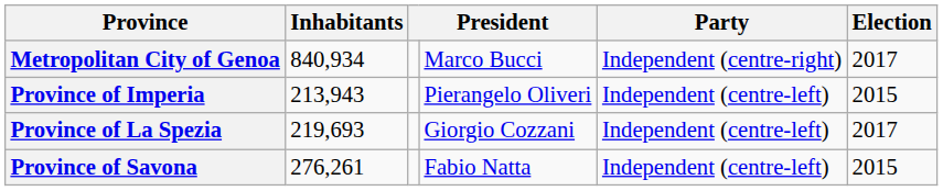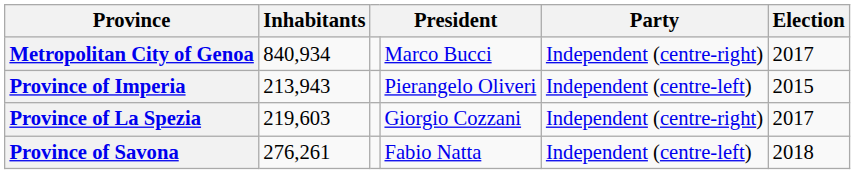 <table class="wikitable" border="1">
 <tr>
 <th scope="col">Province</th>
 <th colspan=1>Inhabitants</th>
 <th colspan=2>President</th>
 <th colspan=1>Party</th>
 <th colspan=1>Election</th>
 </tr>
 <tr>
 <th scope="row" style="text-align: left;"><a href='#'>Metropolitan City of Genoa</a></th>
 <td>840,934</td>
 <td></td>
 <td><a href='#'>Marco Bucci</a></td>
 <td><a href='#'>Independent</a> (<a href='#'>centre-right</a>)</td>
 <td>2017</td>
 </tr>
 <tr>
 <th scope="row" style="text-align: left;"><a href='#'>Province of Imperia</a></th>
 <td>213,943</td>
 <td></td>
 <td><a href='#'>Pierangelo Oliveri</a></td>
 <td><a href='#'>Independent</a> (<a href='#'>centre-left</a>)</td>
 <td>2015</td>
 </tr>
 <tr>
 <th scope="row" style="text-align: left;"><a href='#'>Province of La Spezia</a></th>
-<td>219,693</td>
+<td>219,603</td>
 <td></td>
 <td><a href='#'>Giorgio Cozzani</a></td>
-<td><a href='#'>Independent</a> (<a href='#'>centre-left</a>)</td>
+<td><a href='#'>Independent</a> (<a href='#'>centre-right</a>)</td>
 <td>2017</td>
 </tr>
 <tr>
 <th scope="row" style="text-align: left;"><a href='#'>Province of Savona</a></th>
 <td>276,261</td>
 <td></td>
 <td><a href='#'>Fabio Natta</a></td>
 <td><a href='#'>Independent</a> (<a href='#'>centre-left</a>)</td>
-<td>2015</td>
+<td>2018</td>
 </tr>
 </table>
